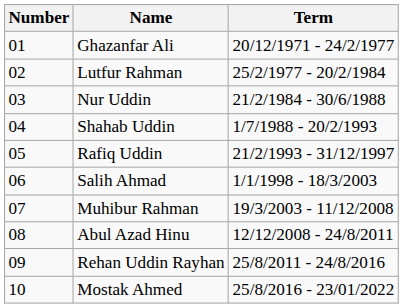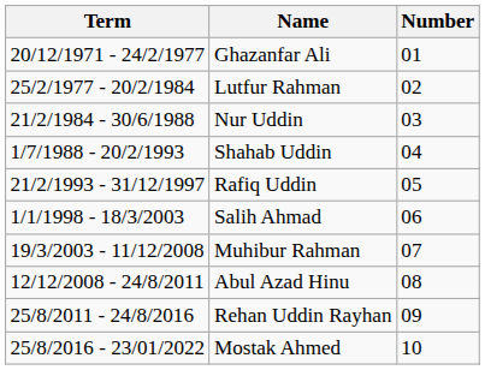 <table class="wikitable">
 <tr>
+<th>Term</th>
+<th>Name</th>
 <th>Number</th>
-<th>Name</th>
-<th>Term</th>
 </tr>
 <tr>
+<td>20/12/1971 - 24/2/1977</td>
+<td>Ghazanfar Ali</td>
 <td>01</td>
-<td>Ghazanfar Ali</td>
-<td>20/12/1971 - 24/2/1977</td>
 </tr>
 <tr>
+<td>25/2/1977 - 20/2/1984</td>
+<td>Lutfur Rahman</td>
 <td>02</td>
-<td>Lutfur Rahman</td>
-<td>25/2/1977 - 20/2/1984</td>
 </tr>
 <tr>
+<td>21/2/1984 - 30/6/1988</td>
+<td>Nur Uddin</td>
 <td>03</td>
-<td>Nur Uddin</td>
-<td>21/2/1984 - 30/6/1988</td>
 </tr>
 <tr>
+<td>1/7/1988 - 20/2/1993</td>
+<td>Shahab Uddin</td>
 <td>04</td>
-<td>Shahab Uddin</td>
-<td>1/7/1988 - 20/2/1993</td>
 </tr>
 <tr>
+<td>21/2/1993 - 31/12/1997</td>
+<td>Rafiq Uddin</td>
 <td>05</td>
-<td>Rafiq Uddin</td>
-<td>21/2/1993 - 31/12/1997</td>
 </tr>
 <tr>
+<td>1/1/1998 - 18/3/2003</td>
+<td>Salih Ahmad</td>
 <td>06</td>
-<td>Salih Ahmad</td>
-<td>1/1/1998 - 18/3/2003</td>
 </tr>
 <tr>
+<td>19/3/2003 - 11/12/2008</td>
+<td>Muhibur Rahman</td>
 <td>07</td>
-<td>Muhibur Rahman</td>
-<td>19/3/2003 - 11/12/2008</td>
 </tr>
 <tr>
+<td>12/12/2008 - 24/8/2011</td>
+<td>Abul Azad Hinu</td>
 <td>08</td>
-<td>Abul Azad Hinu</td>
-<td>12/12/2008 - 24/8/2011</td>
 </tr>
 <tr>
+<td>25/8/2011 - 24/8/2016</td>
+<td>Rehan Uddin Rayhan</td>
 <td>09</td>
-<td>Rehan Uddin Rayhan</td>
-<td>25/8/2011 - 24/8/2016</td>
 </tr>
 <tr>
+<td>25/8/2016 - 23/01/2022</td>
+<td>Mostak Ahmed</td>
 <td>10</td>
-<td>Mostak Ahmed</td>
-<td>25/8/2016 - 23/01/2022</td>
 </tr>
 </table>
